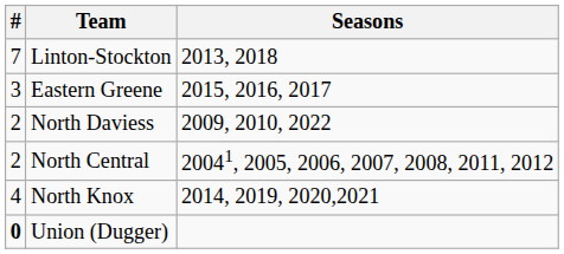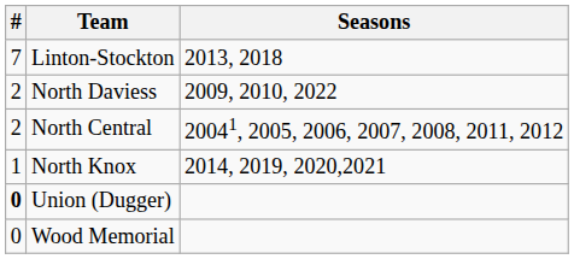 <table class="wikitable" style=>
 <tr>
 <th>#</th>
 <th>Team</th>
 <th>Seasons</th>
 </tr>
 <tr>
 <td>7</td>
 <td>Linton-Stockton</td>
 <td>2013, 2018</td>
 </tr>
 <tr>
-<td>3</td>
-<td>Eastern Greene</td>
-<td>2015, 2016, 2017</td>
-</tr>
-<tr>
 <td>2</td>
 <td>North Daviess</td>
 <td>2009, 2010, 2022</td>
 </tr>
 <tr>
 <td>2</td>
 <td>North Central</td>
 <td>2004<sup>1</sup>, 2005, 2006, 2007, 2008, 2011, 2012</td>
 </tr>
 <tr>
-<td>4</td>
+<td>1</td>
 <td>North Knox</td>
 <td>2014, 2019, 2020,2021</td>
 </tr>
 <tr>
 <td><strong>0</strong></td>
 <td>Union (Dugger)</td>
 <td></td>
 </tr>
+<tr>
+<td>0</td>
+<td>Wood Memorial</td>
+<td></td>
+</tr>
 </table>
